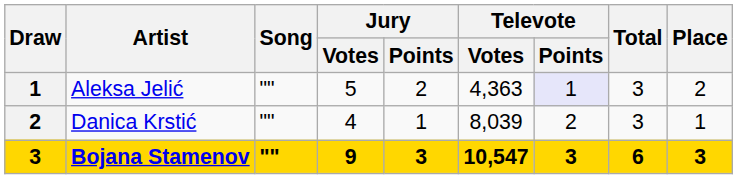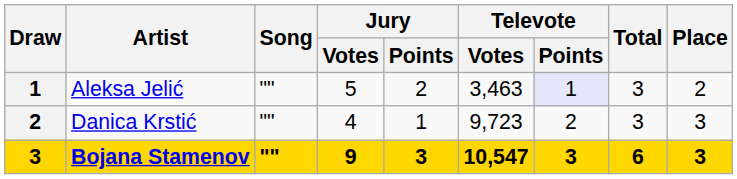 <table class="sortable wikitable plainrowheaders" style="margin: 1em auto 1em auto; text-align:center;">
 <tr>
 <th rowspan="2">Draw</th>
 <th rowspan="2">Artist</th>
 <th rowspan="2">Song</th>
 <th colspan="2">Jury</th>
 <th colspan="2">Televote</th>
 <th rowspan="2" class="unsortable">Total</th>
 <th rowspan="2">Place</th>
 </tr>
 <tr>
 <th>Votes</th>
 <th>Points</th>
 <th>Votes</th>
 <th>Points</th>
 </tr>
 <tr>
 <th scope="row" style="text-align:center">1</th>
 <td align="left"><a href='#'>Aleksa Jelić</a></td>
 <td align="left">""</td>
 <td>5</td>
 <td>2</td>
-<td>4,363</td>
+<td>3,463</td>
 <td style="background: lavender;">1</td>
 <td>3</td>
 <td>2</td>
 </tr>
 <tr>
 <th scope="row" style="text-align:center">2</th>
 <td align="left"><a href='#'>Danica Krstić</a></td>
 <td align="left">""</td>
 <td>4</td>
 <td>1</td>
-<td>8,039</td>
+<td>9,723</td>
 <td>2</td>
 <td>3</td>
-<td>1</td>
+<td>3</td>
 </tr>
 <tr style="font-weight:bold; background:gold;">
 <th scope="row" style="text-align:center; background:gold; font-weight:bold;">3</th>
 <td align="left"><a href='#'>Bojana Stamenov</a></td>
 <td align="left">""</td>
 <td>9</td>
 <td>3</td>
 <td>10,547</td>
 <td>3</td>
 <td>6</td>
 <td>3</td>
 </tr>
 </table>
